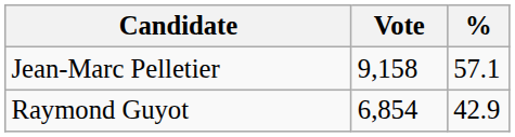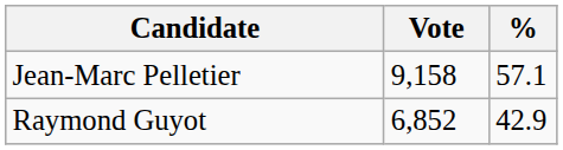 <table class="wikitable">
 <tr>
 <th bgcolor="#DDDDFF" width="200px">Candidate</th>
 <th bgcolor="#DDDDFF" width="50px">Vote</th>
 <th bgcolor="#DDDDFF" width="30px">%</th>
 </tr>
 <tr>
 <td>Jean-Marc Pelletier</td>
 <td>9,158</td>
 <td>57.1</td>
 </tr>
 <tr>
 <td>Raymond Guyot</td>
-<td>6,854</td>
+<td>6,852</td>
 <td>42.9</td>
 </tr>
 </table>
